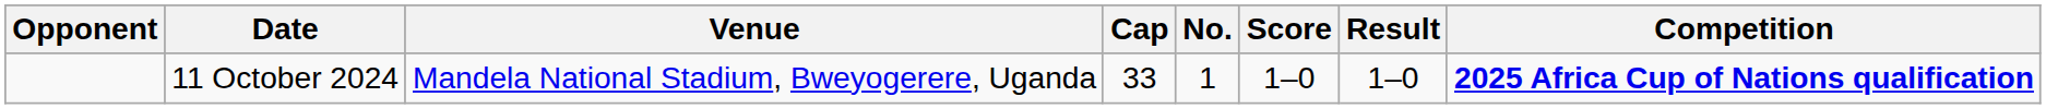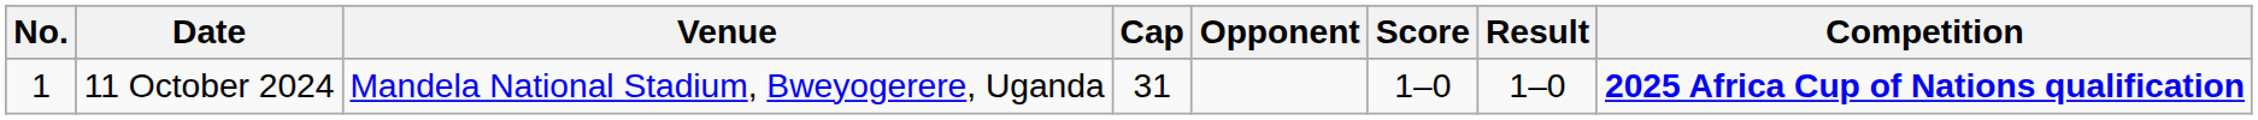 <table class="wikitable sortable">
 <tr>
-<th scope="col">Opponent</th>
+<th scope="col">No.</th>
 <th scope="col" data-sort-type="date">Date</th>
 <th scope="col">Venue</th>
 <th scope="col">Cap</th>
-<th scope="col">No.</th>
+<th scope="col">Opponent</th>
 <th scope="col">Score</th>
 <th scope="col">Result</th>
 <th scope="col">Competition</th>
 </tr>
 <tr>
-<td></td>
+<td align="center">1</td>
 <td>11 October 2024</td>
 <td><a href='#'>Mandela National Stadium</a>, <a href='#'>Bweyogerere</a>, Uganda</td>
-<td align="center">33</td>
-<td align="center">1</td>
+<td align="center">31</td>
+<td></td>
 <td align="center">1–0</td>
 <td align="center">1–0</td>
 <td><strong><a href='#'>2025 Africa Cup of Nations qualification</a></strong></td>
 </tr>
 </table>
